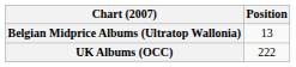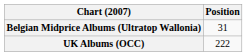 <table class="wikitable sortable plainrowheaders" style="text-align:center;">
 <tr>
 <th scope="col">Chart (2007)</th>
 <th scope="col">Position</th>
 </tr>
 <tr>
 <th scope="row">Belgian Midprice Albums (Ultratop Wallonia)</th>
-<td>13</td>
+<td>31</td>
 </tr>
 <tr>
 <th scope="row">UK Albums (OCC)</th>
 <td>222</td>
 </tr>
 </table>
